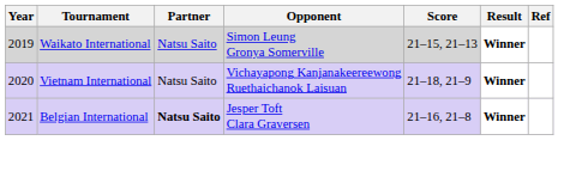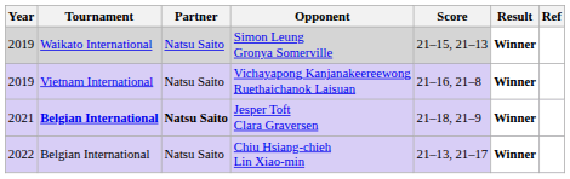 <table class="sortable wikitable" style="font-size: 90%;">
 <tr>
 <th>Year</th>
 <th>Tournament</th>
 <th>Partner</th>
 <th>Opponent</th>
 <th>Score</th>
 <th>Result</th>
 <th>Ref</th>
 </tr>
 <tr style="background:#D5D5D5">
 <td align="center">2019</td>
 <td align="left"><a href='#'>Waikato International</a></td>
 <td align="left"> <a href='#'>Natsu Saito</a></td>
 <td align="left"> <a href='#'>Simon Leung</a><br> <a href='#'>Gronya Somerville</a></td>
 <td align="left">21–15, 21–13</td>
 <td style="text-align:left; background:white"> <strong>Winner</strong></td>
 <td style="text-align:center; background:white"></td>
 </tr>
 <tr style="background:#D8CEF6">
-<td align="center">2020</td>
+<td align="center">2019</td>
 <td align="left"><a href='#'>Vietnam International</a></td>
 <td align="left"> Natsu Saito</td>
 <td align="left"> <a href='#'>Vichayapong Kanjanakeereewong</a><br> <a href='#'>Ruethaichanok Laisuan</a></td>
+<td align="left">21–16, 21–8</td>
+<td style="text-align:left; background:white"> <strong>Winner</strong></td>
+<td style="text-align:center; background:white"></td>
+</tr>
+<tr style="background:#D8CEF6">
+<td align="center">2021</td>
+<td align="left"><strong><a href='#'>Belgian International</a></strong></td>
+<td align="left"><strong> Natsu Saito</strong></td>
+<td align="left"> <a href='#'>Jesper Toft</a><br> <a href='#'>Clara Graversen</a></td>
 <td align="left">21–18, 21–9</td>
 <td style="text-align:left; background:white"> <strong>Winner</strong></td>
 <td style="text-align:center; background:white"></td>
 </tr>
 <tr style="background:#D8CEF6">
-<td align="center">2021</td>
-<td align="left"><a href='#'>Belgian International</a></td>
-<td align="left"><strong> Natsu Saito</strong></td>
-<td align="left"> <a href='#'>Jesper Toft</a><br> <a href='#'>Clara Graversen</a></td>
-<td align="left">21–16, 21–8</td>
+<td align="center">2022</td>
+<td align="left">Belgian International</td>
+<td align="left"> Natsu Saito</td>
+<td align="left"> <a href='#'>Chiu Hsiang-chieh</a><br> <a href='#'>Lin Xiao-min</a></td>
+<td align="left">21–13, 21–17</td>
 <td style="text-align:left; background:white"> <strong>Winner</strong></td>
 <td style="text-align:center; background:white"></td>
 </tr>
 </table>
